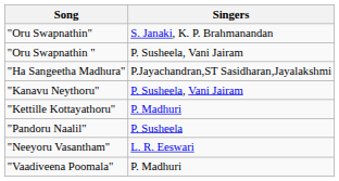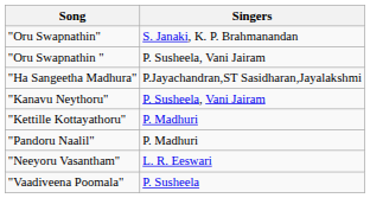 <table class="wikitable" style="font-size:95%;">
 <tr>
 <th>Song</th>
 <th>Singers</th>
 </tr>
 <tr>
 <td>"Oru Swapnathin"</td>
 <td><a href='#'>S. Janaki</a>, K. P. Brahmanandan</td>
 </tr>
 <tr>
 <td>"Oru Swapnathin "</td>
 <td>P. Susheela, Vani Jairam</td>
 </tr>
 <tr>
 <td>"Ha Sangeetha Madhura"</td>
 <td>P.Jayachandran,ST Sasidharan,Jayalakshmi</td>
 </tr>
 <tr>
 <td>"Kanavu Neythoru"</td>
 <td><a href='#'>P. Susheela</a>, <a href='#'>Vani Jairam</a></td>
 </tr>
 <tr>
 <td>"Kettille Kottayathoru"</td>
 <td><a href='#'>P. Madhuri</a></td>
 </tr>
 <tr>
 <td>"Pandoru Naalil"</td>
-<td><a href='#'>P. Susheela</a></td>
+<td>P. Madhuri</td>
 </tr>
 <tr>
 <td>"Neeyoru Vasantham"</td>
 <td><a href='#'>L. R. Eeswari</a></td>
 </tr>
 <tr>
 <td>"Vaadiveena Poomala"</td>
-<td>P. Madhuri</td>
+<td><a href='#'>P. Susheela</a></td>
 </tr>
 </table>
